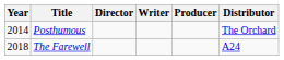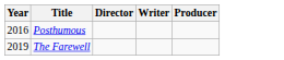 <table class="wikitable">
 <tr>
 <th>Year</th>
 <th>Title</th>
 <th>Director</th>
 <th>Writer</th>
 <th>Producer</th>
-<th>Distributor</th>
 </tr>
 <tr>
-<td>2014</td>
+<td>2016</td>
 <td><em><a href='#'>Posthumous</a></em></td>
 <td></td>
 <td></td>
 <td></td>
-<td><a href='#'>The Orchard</a></td>
 </tr>
 <tr>
-<td>2018</td>
+<td>2019</td>
 <td><em><a href='#'>The Farewell</a></em></td>
 <td></td>
 <td></td>
 <td></td>
-<td><a href='#'>A24</a></td>
 </tr>
 </table>
